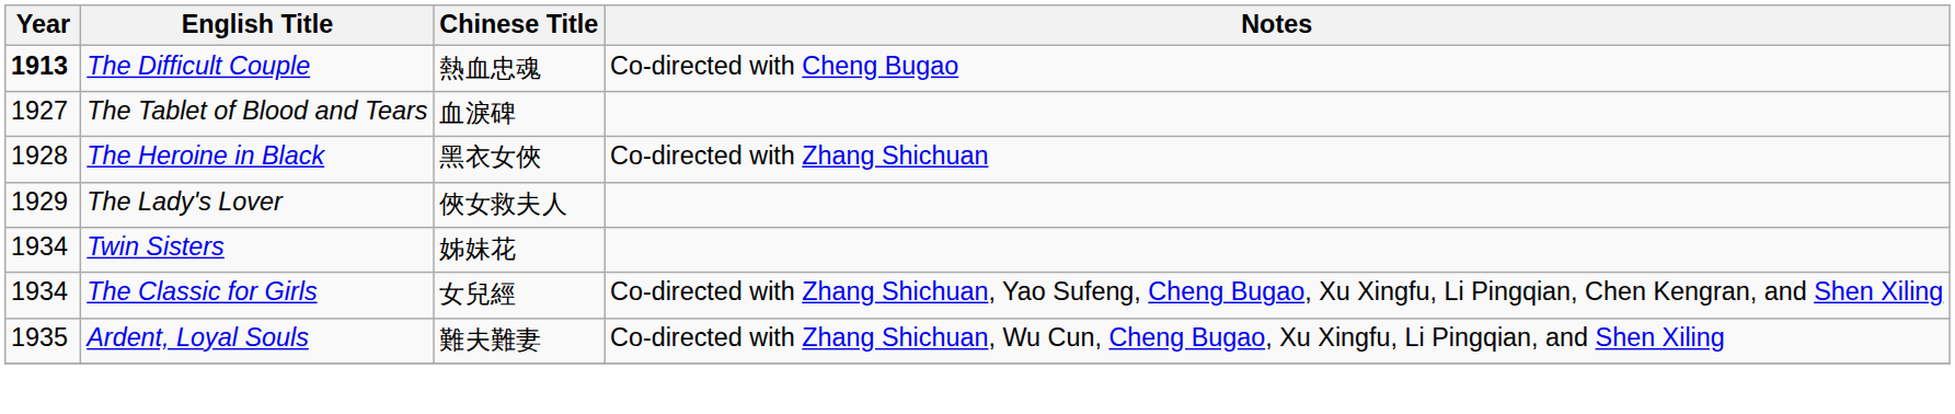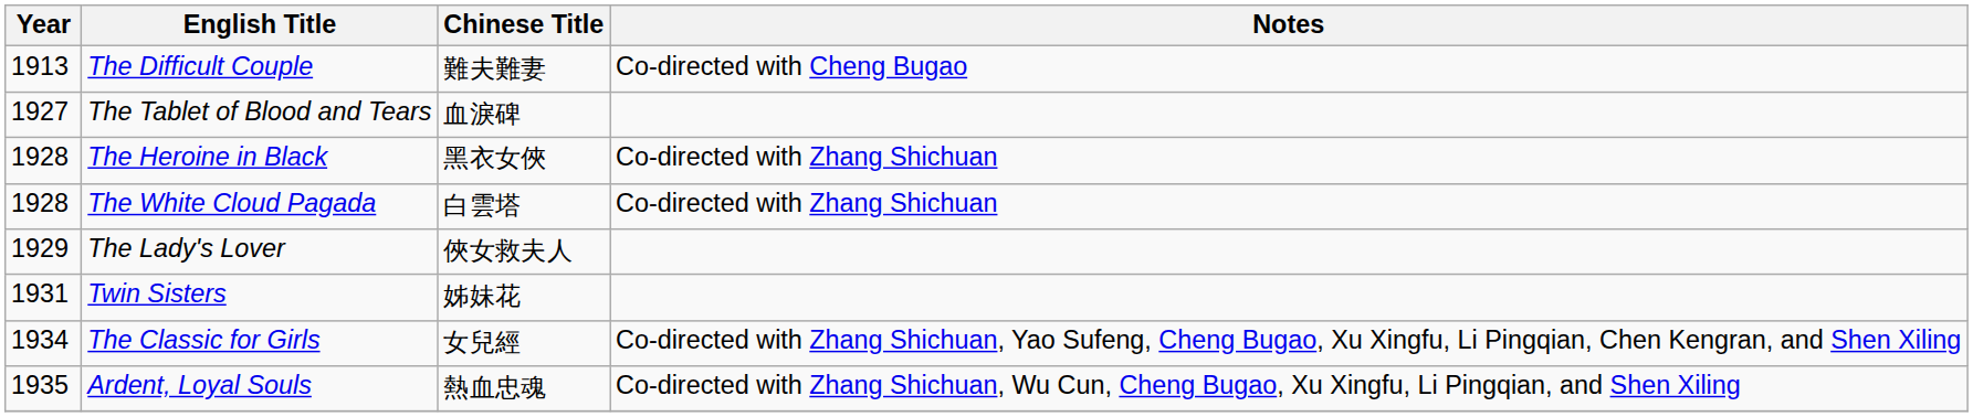 <table class="wikitable">
 <tr>
 <th align="left" valign="top" width="40">Year</th>
 <th align="left" valign="top">English Title</th>
 <th align="left" valign="top">Chinese Title</th>
 <th align="left" valign="top">Notes</th>
 </tr>
 <tr>
-<td align="left" valign="top"><strong>1913</strong></td>
+<td align="left" valign="top">1913</td>
 <td align="left" valign="top"><em><a href='#'>The Difficult Couple</a></em></td>
-<td align="left" valign="top">熱血忠魂</td>
+<td align="left" valign="top">難夫難妻</td>
 <td align="left" valign="top">Co-directed with <a href='#'>Cheng Bugao</a></td>
 </tr>
 <tr>
 <td align="left" valign="top">1927</td>
 <td align="left" valign="top"><em>The Tablet of Blood and Tears</em></td>
 <td align="left" valign="top">血淚碑</td>
 <td align="left" valign="top"></td>
 </tr>
 <tr>
 <td align="left" valign="top">1928</td>
 <td align="left" valign="top"><em><a href='#'>The Heroine in Black</a></em></td>
 <td align="left" valign="top">黑衣女俠</td>
 <td align="left" valign="top">Co-directed with <a href='#'>Zhang Shichuan</a></td>
 </tr>
 <tr>
+<td align="left" valign="top">1928</td>
+<td align="left" valign="top"><em><a href='#'>The White Cloud Pagada</a></em></td>
+<td align="left" valign="top">白雲塔</td>
+<td align="left" valign="top">Co-directed with <a href='#'>Zhang Shichuan</a></td>
+</tr>
+<tr>
 <td align="left" valign="top">1929</td>
 <td align="left" valign="top"><em>The Lady's Lover</em></td>
 <td align="left" valign="top">俠女救夫人</td>
 <td align="left" valign="top"></td>
 </tr>
 <tr>
-<td align="left" valign="top">1934</td>
+<td align="left" valign="top">1931</td>
 <td align="left" valign="top"><em><a href='#'>Twin Sisters</a></em></td>
 <td align="left" valign="top">姊妹花</td>
 <td align="left" valign="top"></td>
 </tr>
 <tr>
 <td align="left" valign="top">1934</td>
 <td align="left" valign="top"><em><a href='#'>The Classic for Girls</a></em></td>
 <td align="left" valign="top">女兒經</td>
 <td align="left" valign="top">Co-directed with <a href='#'>Zhang Shichuan</a>, Yao Sufeng, <a href='#'>Cheng Bugao</a>, Xu Xingfu, Li Pingqian, Chen Kengran, and <a href='#'>Shen Xiling</a></td>
 </tr>
 <tr>
 <td align="left" valign="top">1935</td>
 <td align="left" valign="top"><em><a href='#'>Ardent, Loyal Souls</a></em></td>
-<td align="left" valign="top">難夫難妻</td>
+<td align="left" valign="top">熱血忠魂</td>
 <td align="left" valign="top">Co-directed with <a href='#'>Zhang Shichuan</a>, Wu Cun, <a href='#'>Cheng Bugao</a>, Xu Xingfu, Li Pingqian, and <a href='#'>Shen Xiling</a></td>
 </tr>
 <tr>
 </tr>
 </table>
